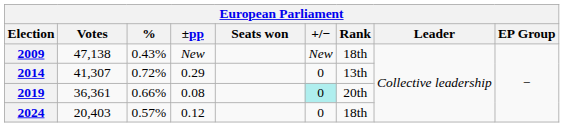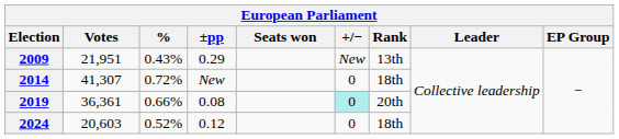 <table class="wikitable" style="text-align:center;font-size:100%;line-height:16px;">
 <tr>
 <th colspan="9"><a href='#'>European Parliament</a></th>
 </tr>
 <tr>
 <th>Election</th>
 <th width="75">Votes</th>
 <th width="45">%</th>
 <th width="45">±<a href='#'>pp</a></th>
 <th width="100">Seats won</th>
 <th width="30">+/−</th>
 <th width="30">Rank</th>
 <th>Leader</th>
 <th>EP Group</th>
 </tr>
 <tr>
 <th><a href='#'>2009</a></th>
-<td>47,138</td>
+<td>21,951</td>
 <td>0.43%</td>
-<td><em>New</em></td>
+<td>0.29</td>
 <td></td>
 <td><em>New</em></td>
-<td>18th</td>
+<td>13th</td>
 <td rowspan="5"><em>Collective leadership</em></td>
 <td rowspan="5">−</td>
 </tr>
 <tr>
 <th><a href='#'>2014</a></th>
 <td>41,307</td>
 <td>0.72%</td>
-<td>0.29</td>
+<td><em>New</em></td>
 <td></td>
 <td>0</td>
-<td>13th</td>
+<td>18th</td>
 </tr>
 <tr>
 <th><a href='#'>2019</a></th>
 <td>36,361</td>
 <td>0.66%</td>
 <td>0.08</td>
 <td></td>
 <td style="background: paleturquoise;">0</td>
 <td>20th</td>
 </tr>
 <tr>
 <th><a href='#'>2024</a></th>
-<td>20,403</td>
-<td>0.57%</td>
+<td>20,603</td>
+<td>0.52%</td>
 <td>0.12</td>
 <td></td>
 <td>0</td>
 <td>18th</td>
 </tr>
 </table>
